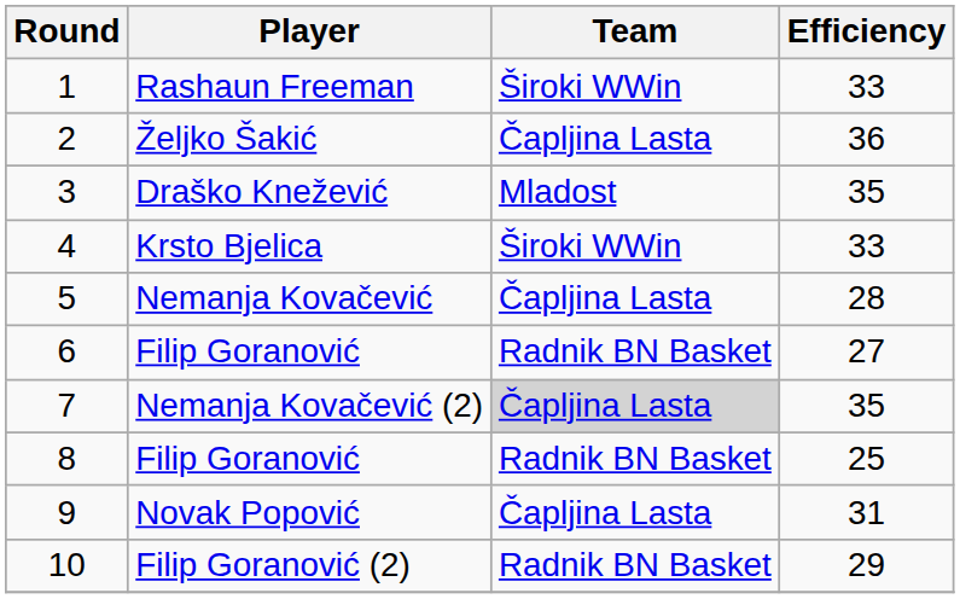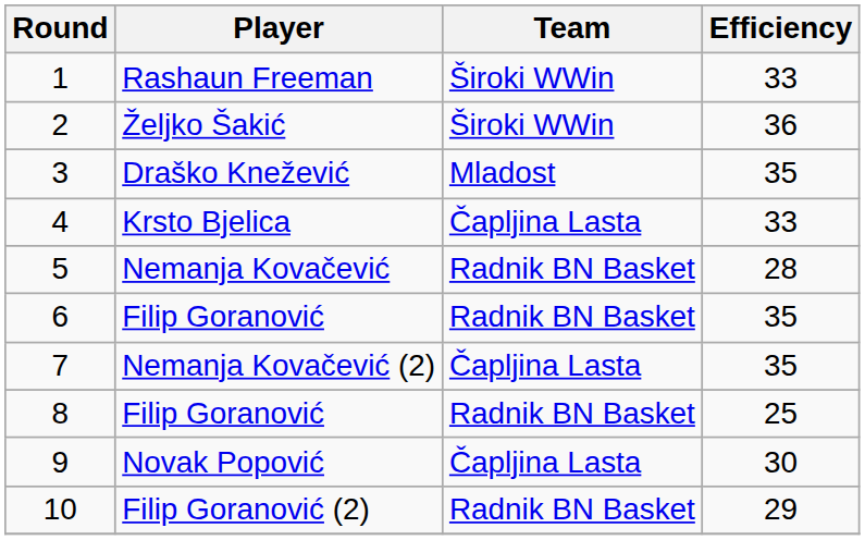 <table class="wikitable sortable" style="text-align: center;">
 <tr>
 <th align="center">Round</th>
 <th align="center">Player</th>
 <th align="center">Team</th>
 <th align="center">Efficiency</th>
 </tr>
 <tr>
 <td>1</td>
 <td align="left"> <a href='#'>Rashaun Freeman</a></td>
 <td align="left"><a href='#'>Široki WWin</a></td>
 <td>33</td>
 </tr>
 <tr>
 <td>2</td>
 <td align="left"> <a href='#'>Željko Šakić</a></td>
-<td align="left"><a href='#'>Čapljina Lasta</a></td>
+<td align="left"><a href='#'>Široki WWin</a></td>
 <td>36</td>
 </tr>
 <tr>
 <td>3</td>
 <td align="left"> <a href='#'>Draško Knežević</a></td>
 <td align="left"><a href='#'>Mladost</a></td>
 <td>35</td>
 </tr>
 <tr>
 <td>4</td>
 <td align="left"> <a href='#'>Krsto Bjelica</a></td>
-<td align="left"><a href='#'>Široki WWin</a></td>
+<td align="left"><a href='#'>Čapljina Lasta</a></td>
 <td>33</td>
 </tr>
 <tr>
 <td>5</td>
 <td align="left"> <a href='#'>Nemanja Kovačević</a></td>
-<td align="left"><a href='#'>Čapljina Lasta</a></td>
+<td align="left"><a href='#'>Radnik BN Basket</a></td>
 <td>28</td>
 </tr>
 <tr>
 <td>6</td>
 <td align="left"> <a href='#'>Filip Goranović</a></td>
 <td align="left"><a href='#'>Radnik BN Basket</a></td>
-<td>27</td>
+<td>35</td>
 </tr>
 <tr>
 <td>7</td>
 <td align="left"> <a href='#'>Nemanja Kovačević</a> (2)</td>
-<td align="left" style="background: lightgrey;"><a href='#'>Čapljina Lasta</a></td>
+<td align="left"><a href='#'>Čapljina Lasta</a></td>
 <td>35</td>
 </tr>
 <tr>
 <td>8</td>
 <td align="left"> <a href='#'>Filip Goranović</a></td>
 <td align="left"><a href='#'>Radnik BN Basket</a></td>
 <td>25</td>
 </tr>
 <tr>
 <td>9</td>
 <td align="left"> <a href='#'>Novak Popović</a></td>
 <td align="left"><a href='#'>Čapljina Lasta</a></td>
-<td>31</td>
+<td>30</td>
 </tr>
 <tr>
 <td>10</td>
 <td align="left"> <a href='#'>Filip Goranović</a> (2)</td>
 <td align="left"><a href='#'>Radnik BN Basket</a></td>
 <td>29</td>
 </tr>
 <tr>
 </tr>
 </table>
